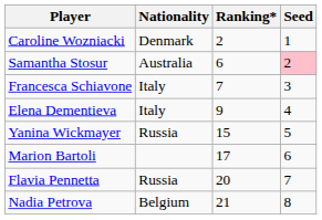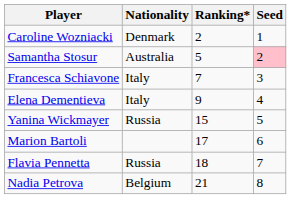 <table class="wikitable" border="1">
 <tr>
 <th>Player</th>
 <th>Nationality</th>
 <th>Ranking*</th>
 <th>Seed</th>
 </tr>
 <tr>
 <td><a href='#'>Caroline Wozniacki</a></td>
 <td> Denmark</td>
 <td>2</td>
 <td>1</td>
 </tr>
 <tr>
 <td><a href='#'>Samantha Stosur</a></td>
 <td>  Australia</td>
-<td>6</td>
+<td>5</td>
 <td style="background: pink;">2</td>
 </tr>
 <tr>
 <td><a href='#'>Francesca Schiavone</a></td>
 <td> Italy</td>
 <td>7</td>
 <td>3</td>
 </tr>
 <tr>
 <td><a href='#'>Elena Dementieva</a></td>
 <td> Italy</td>
 <td>9</td>
 <td>4</td>
 </tr>
 <tr>
 <td><a href='#'>Yanina Wickmayer</a></td>
 <td> Russia</td>
 <td>15</td>
 <td>5</td>
 </tr>
 <tr>
 <td><a href='#'>Marion Bartoli</a></td>
 <td></td>
 <td>17</td>
 <td>6</td>
 </tr>
 <tr>
 <td><a href='#'>Flavia Pennetta</a></td>
 <td> Russia</td>
-<td>20</td>
+<td>18</td>
 <td>7</td>
 </tr>
 <tr>
 <td><a href='#'>Nadia Petrova</a></td>
 <td> Belgium</td>
 <td>21</td>
 <td>8</td>
 </tr>
 </table>
